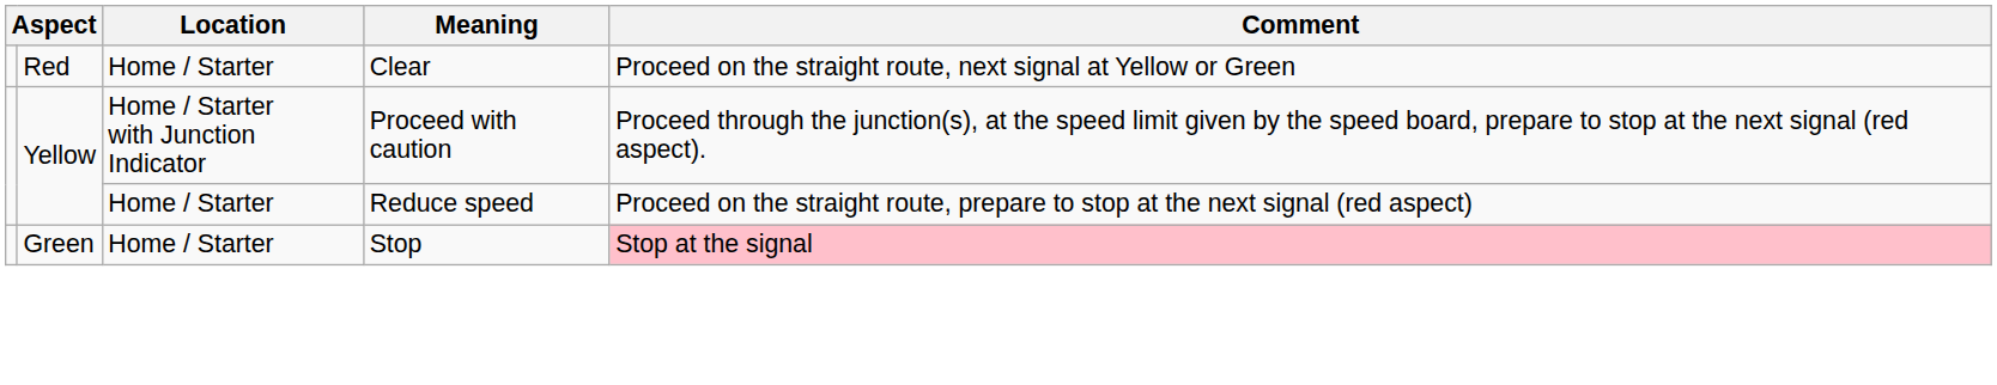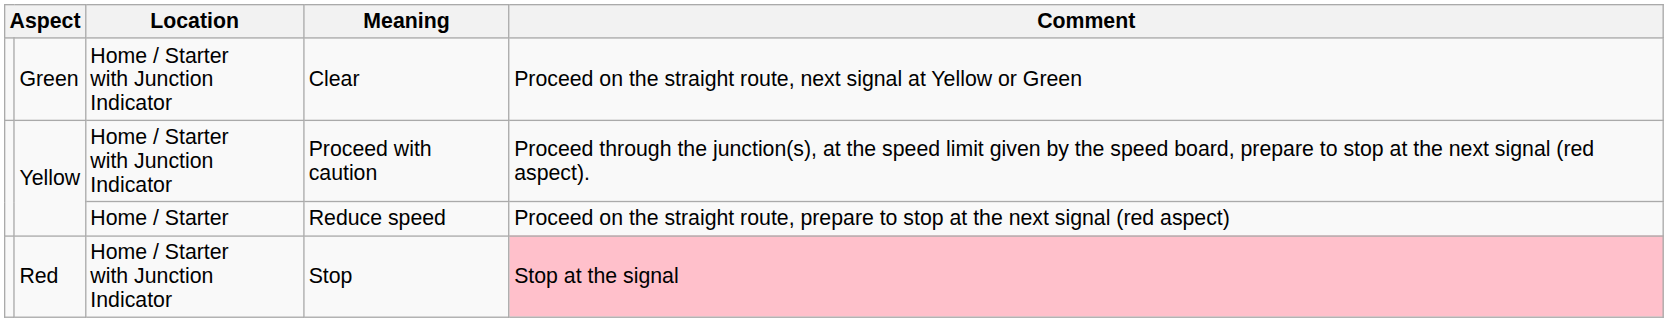 <table class="wikitable">
 <tr>
 <th colspan=2>Aspect</th>
 <th>Location</th>
 <th>Meaning</th>
 <th>Comment</th>
 </tr>
 <tr>
 <td></td>
-<td>Red</td>
-<td>Home / Starter</td>
+<td>Green</td>
+<td>Home / Starter <br> with Junction Indicator</td>
 <td>Clear</td>
 <td>Proceed on the straight route, next signal at Yellow or Green</td>
 </tr>
 <tr>
 <td rowspan=2></td>
 <td rowspan=2>Yellow</td>
 <td>Home / Starter <br> with Junction Indicator</td>
 <td>Proceed with caution</td>
 <td>Proceed through the junction(s), at the speed limit given by the speed board, prepare to stop at the next signal (red aspect).</td>
 </tr>
 <tr>
 <td>Home / Starter</td>
 <td>Reduce speed</td>
 <td>Proceed on the straight route, prepare to stop at the next signal (red aspect)</td>
 </tr>
 <tr>
 <td></td>
-<td>Green</td>
-<td>Home / Starter</td>
+<td>Red</td>
+<td>Home / Starter <br> with Junction Indicator</td>
 <td>Stop</td>
 <td style="background: pink;">Stop at the signal</td>
 </tr>
 </table>
